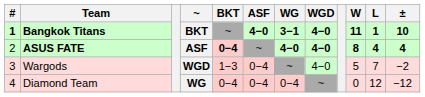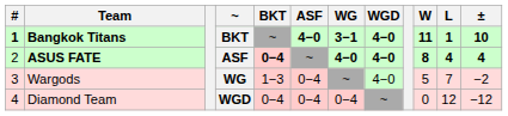 <table class="wikitable" style="font-size: 95%; text-align: center">
 <tr>
 <th width="15">#</th>
 <th style="width:200px;">Team</th>
 <th rowspan="5" style="width:5px;;"></th>
 <th>~</th>
 <th style="width:35px;" title="">BKT</th>
 <th style="width:35px;" title="">ASF</th>
 <th style="width:35px;" title="">WG</th>
 <th style="width:35px;" title="">WGD</th>
 <th rowspan="5" style="width:5px;;"></th>
 <th style="width:20px;" title="Wins">W</th>
 <th style="width:20px;" title="Losses">L</th>
 <th style="width:40px;">±</th>
 </tr>
 <tr style="background:#cfc;">
 <td><strong>1</strong></td>
 <td style="text-align: left"><strong> Bangkok Titans</strong></td>
 <th>BKT</th>
 <td style="background-color:#aaaaaa">~</td>
 <td style="background-color:#ccffcc"><strong>4−0</strong></td>
 <td style="background-color:#ccffcc"><strong>3−1</strong></td>
 <td style="background-color:#ccffcc"><strong>4−0</strong></td>
 <td><strong>11</strong></td>
 <td><strong>1</strong></td>
 <td><strong>10</strong></td>
 </tr>
 <tr style="background:#cfc;">
 <td>2</td>
 <td style="text-align: left"><strong> ASUS FATE</strong></td>
 <th>ASF</th>
 <td style="background-color:#ffcccc"><strong>0−4</strong></td>
 <td style="background-color:#aaaaaa">~</td>
 <td style="background-color:#ccffcc"><strong>4−0</strong></td>
 <td style="background-color:#ccffcc"><strong>4−0</strong></td>
 <td><strong>8</strong></td>
 <td><strong>4</strong></td>
 <td><strong>4</strong></td>
 </tr>
 <tr style="background:#ffdbdb;">
 <td>3</td>
 <td style="text-align: left"> Wargods</td>
-<th>WGD</th>
+<th>WG</th>
 <td style="background-color:#ffcccc">1−3</td>
 <td style="background-color:#ffcccc">0−4</td>
 <td style="background-color:#aaaaaa">~</td>
 <td style="background-color:#ccffcc">4−0</td>
 <td>5</td>
 <td>7</td>
 <td>−2</td>
 </tr>
 <tr style="background:#ffdbdb;">
 <td>4</td>
 <td style="text-align: left"> Diamond Team</td>
-<th>WG</th>
+<th>WGD</th>
 <td style="background-color:#ffcccc">0−4</td>
 <td style="background-color:#ffcccc">0−4</td>
 <td style="background-color:#ffcccc">0−4</td>
 <td style="background-color:#aaaaaa">~</td>
 <td>0</td>
 <td>12</td>
 <td>−12</td>
 </tr>
 </table>
